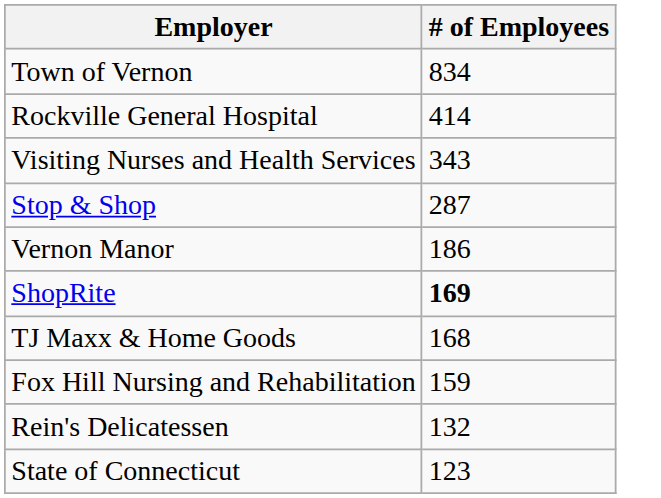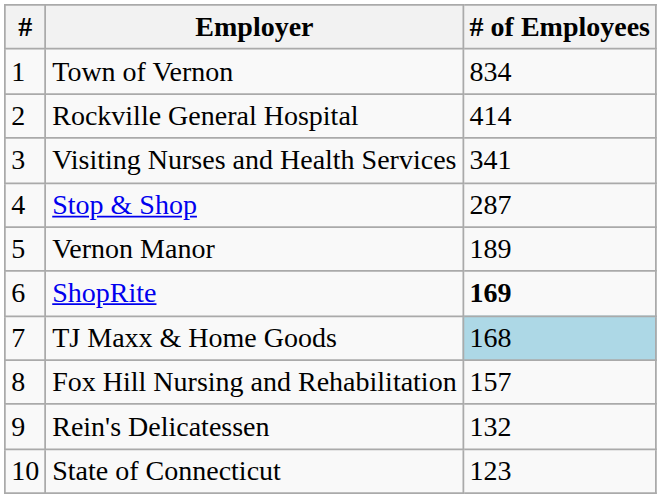 <table class="wikitable">
 <tr>
+<th>#</th>
 <th>Employer</th>
 <th># of Employees</th>
 </tr>
 <tr>
+<td>1</td>
 <td>Town of Vernon</td>
 <td>834</td>
 </tr>
 <tr>
+<td>2</td>
 <td>Rockville General Hospital</td>
 <td>414</td>
 </tr>
 <tr>
+<td>3</td>
 <td>Visiting Nurses and Health Services</td>
-<td>343</td>
+<td>341</td>
 </tr>
 <tr>
+<td>4</td>
 <td><a href='#'>Stop & Shop</a></td>
 <td>287</td>
 </tr>
 <tr>
+<td>5</td>
 <td>Vernon Manor</td>
-<td>186</td>
+<td>189</td>
 </tr>
 <tr>
+<td>6</td>
 <td><a href='#'>ShopRite</a></td>
 <td><strong>169</strong></td>
 </tr>
 <tr>
+<td>7</td>
 <td>TJ Maxx & Home Goods</td>
-<td>168</td>
+<td style="background: lightblue;">168</td>
 </tr>
 <tr>
+<td>8</td>
 <td>Fox Hill Nursing and Rehabilitation</td>
-<td>159</td>
+<td>157</td>
 </tr>
 <tr>
+<td>9</td>
 <td>Rein's Delicatessen</td>
 <td>132</td>
 </tr>
 <tr>
+<td>10</td>
 <td>State of Connecticut</td>
 <td>123</td>
 </tr>
 </table>
